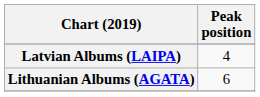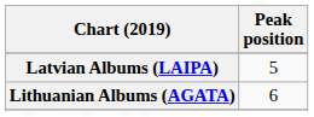 <table class="wikitable sortable plainrowheaders" style="text-align:center">
 <tr>
 <th scope="col">Chart (2019)</th>
 <th scope="col">Peak<br>position</th>
 </tr>
 <tr>
 </tr>
 <tr>
 </tr>
 <tr>
 </tr>
 <tr>
 </tr>
 <tr>
 </tr>
 <tr>
 </tr>
 <tr>
 </tr>
 <tr>
 </tr>
 <tr>
 </tr>
 <tr>
 </tr>
 <tr>
 <th scope="row">Latvian Albums (<a href='#'>LAIPA</a>)</th>
-<td>4</td>
+<td>5</td>
 </tr>
 <tr>
 <th scope="row">Lithuanian Albums (<a href='#'>AGATA</a>)</th>
 <td>6</td>
 </tr>
 <tr>
 </tr>
 <tr>
 </tr>
 <tr>
 </tr>
 <tr>
 </tr>
 <tr>
 </tr>
 <tr>
 </tr>
 </table>
